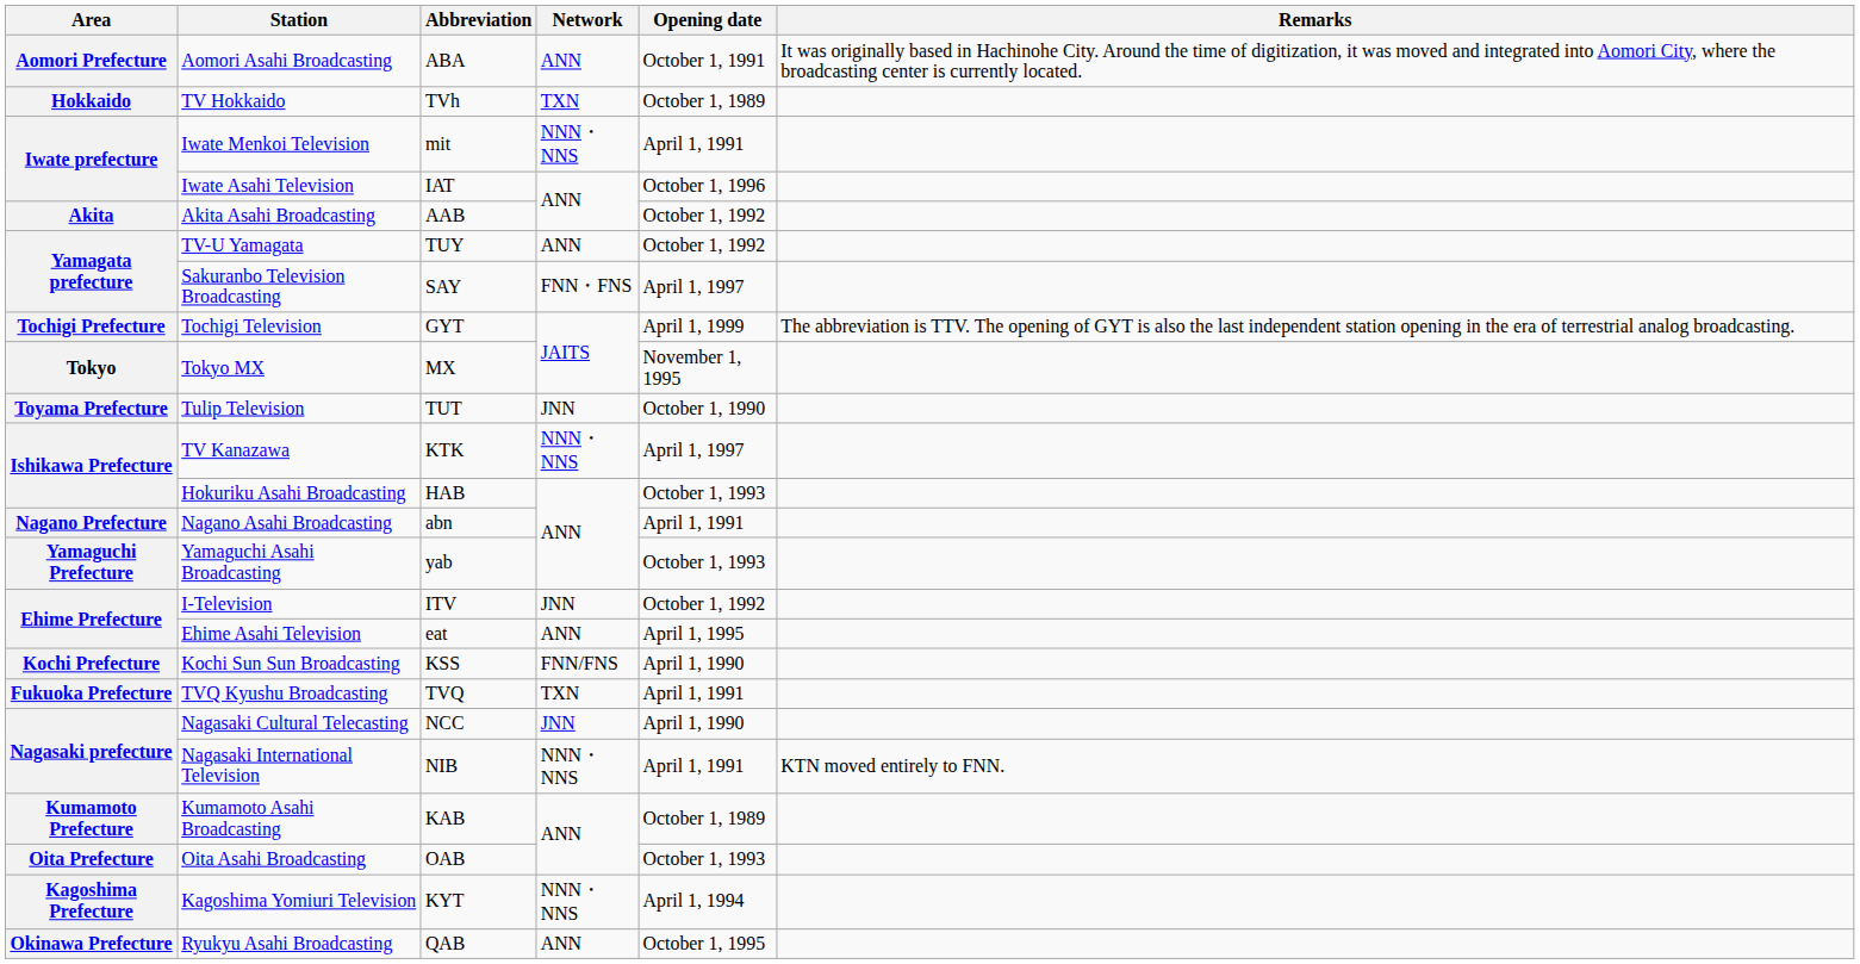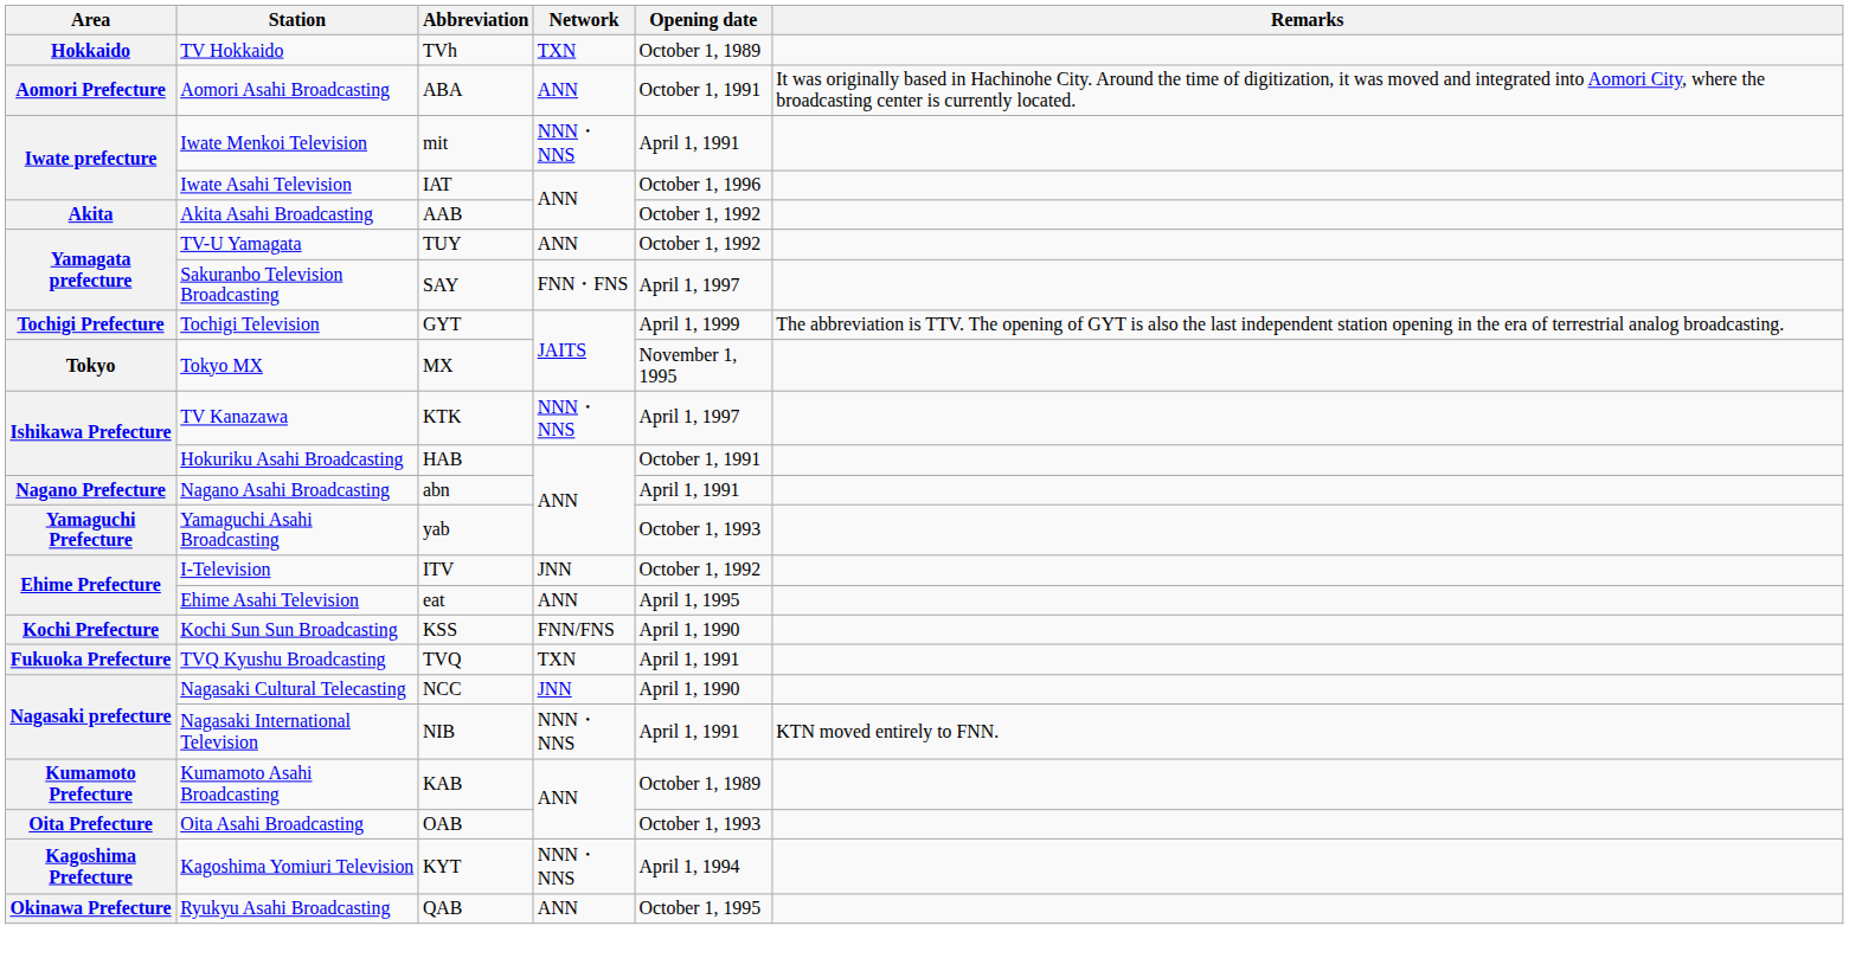 <table class="wikitable sortable">
 <tr>
 <th>Area</th>
 <th>Station</th>
 <th>Abbreviation</th>
 <th>Network</th>
 <th>Opening date</th>
 <th>Remarks</th>
 </tr>
 <tr>
+<th><a href='#'>Hokkaido</a></th>
+<td><a href='#'>TV Hokkaido</a></td>
+<td>TVh</td>
+<td><a href='#'>TXN</a></td>
+<td>October 1, 1989</td>
+<td></td>
+</tr>
+<tr>
 <th><a href='#'>Aomori Prefecture</a></th>
 <td><a href='#'>Aomori Asahi Broadcasting</a></td>
 <td>ABA</td>
 <td><a href='#'>ANN</a></td>
 <td>October 1, 1991</td>
 <td>It was originally based in Hachinohe City. Around the time of digitization, it was moved and integrated into <a href='#'>Aomori City</a>, where the broadcasting center is currently located. </td>
-</tr>
-<tr>
-<th><a href='#'>Hokkaido</a></th>
-<td><a href='#'>TV Hokkaido</a></td>
-<td>TVh</td>
-<td><a href='#'>TXN</a></td>
-<td>October 1, 1989</td>
-<td></td>
 </tr>
 <tr>
 <th rowspan=2><a href='#'>Iwate prefecture</a></th>
 <td><a href='#'>Iwate Menkoi Television</a></td>
 <td>mit</td>
 <td><a href='#'>NNN</a>・<a href='#'>NNS</a></td>
 <td>April 1, 1991</td>
 <td></td>
 </tr>
 <tr>
 <td><a href='#'>Iwate Asahi Television</a></td>
 <td>IAT</td>
 <td rowspan="2">ANN</td>
 <td>October 1, 1996</td>
 <td></td>
 </tr>
 <tr>
 <th><a href='#'>Akita</a></th>
 <td><a href='#'>Akita Asahi Broadcasting</a></td>
 <td>AAB</td>
 <td>October 1, 1992</td>
 <td></td>
 </tr>
 <tr>
 <th rowspan=2><a href='#'>Yamagata prefecture</a></th>
 <td><a href='#'>TV-U Yamagata</a></td>
 <td>TUY</td>
 <td>ANN</td>
 <td>October 1, 1992</td>
 <td></td>
 </tr>
 <tr>
 <td><a href='#'>Sakuranbo Television Broadcasting</a></td>
 <td>SAY</td>
 <td>FNN・FNS</td>
 <td>April 1, 1997</td>
 <td></td>
 </tr>
 <tr>
 <th><a href='#'>Tochigi Prefecture</a></th>
 <td><a href='#'>Tochigi Television</a></td>
 <td>GYT</td>
 <td rowspan="2"><a href='#'>JAITS</a></td>
 <td>April 1, 1999</td>
 <td>The abbreviation is TTV. The opening of GYT is also the last independent station opening in the era of terrestrial analog broadcasting.</td>
 </tr>
 <tr>
 <th>Tokyo</th>
 <td><a href='#'>Tokyo MX</a></td>
 <td>MX</td>
 <td>November 1, 1995</td>
 <td></td>
 </tr>
 <tr>
-<th><a href='#'>Toyama Prefecture</a></th>
-<td><a href='#'>Tulip Television</a></td>
-<td>TUT</td>
-<td>JNN</td>
-<td>October 1, 1990</td>
-<td></td>
-</tr>
-<tr>
 <th rowspan=2><a href='#'>Ishikawa Prefecture</a></th>
 <td><a href='#'>TV Kanazawa</a></td>
 <td>KTK</td>
 <td><a href='#'>NNN</a>・<a href='#'>NNS</a></td>
 <td>April 1, 1997</td>
 <td></td>
 </tr>
 <tr>
 <td><a href='#'>Hokuriku Asahi Broadcasting</a></td>
 <td>HAB</td>
 <td rowspan=3>ANN</td>
-<td>October 1, 1993</td>
+<td>October 1, 1991</td>
 <td></td>
 </tr>
 <tr>
 <th><a href='#'>Nagano Prefecture</a></th>
 <td><a href='#'>Nagano Asahi Broadcasting</a></td>
 <td>abn</td>
 <td>April 1, 1991</td>
 <td></td>
 </tr>
 <tr>
 <th><a href='#'>Yamaguchi Prefecture</a></th>
 <td><a href='#'>Yamaguchi Asahi Broadcasting</a></td>
 <td>yab</td>
 <td>October 1, 1993</td>
 <td></td>
 </tr>
 <tr>
 <th rowspan=2><a href='#'>Ehime Prefecture</a></th>
 <td><a href='#'>I-Television</a></td>
 <td>ITV</td>
 <td>JNN</td>
 <td>October 1, 1992</td>
 <td></td>
 </tr>
 <tr>
 <td><a href='#'>Ehime Asahi Television</a></td>
 <td>eat</td>
 <td>ANN</td>
 <td>April 1, 1995</td>
 <td></td>
 </tr>
 <tr>
 <th><a href='#'>Kochi Prefecture</a></th>
 <td><a href='#'>Kochi Sun Sun Broadcasting</a></td>
 <td>KSS</td>
 <td>FNN/FNS</td>
 <td>April 1, 1990</td>
 <td></td>
 </tr>
 <tr>
 <th><a href='#'>Fukuoka Prefecture</a></th>
 <td><a href='#'>TVQ Kyushu Broadcasting</a></td>
 <td>TVQ</td>
 <td>TXN</td>
 <td>April 1, 1991</td>
 <td></td>
 </tr>
 <tr>
 <th rowspan=2><a href='#'>Nagasaki prefecture</a></th>
 <td><a href='#'>Nagasaki Cultural Telecasting</a></td>
 <td>NCC</td>
 <td><a href='#'>JNN</a></td>
 <td>April 1, 1990</td>
 <td></td>
 </tr>
 <tr>
 <td><a href='#'>Nagasaki International Television</a></td>
 <td>NIB</td>
 <td>NNN・NNS</td>
 <td>April 1, 1991</td>
 <td>KTN moved entirely to FNN.</td>
 </tr>
 <tr>
 <th><a href='#'>Kumamoto Prefecture</a></th>
 <td><a href='#'>Kumamoto Asahi Broadcasting</a></td>
 <td>KAB</td>
 <td rowspan="2">ANN</td>
 <td>October 1, 1989</td>
 <td></td>
 </tr>
 <tr>
 <th><a href='#'>Oita Prefecture</a></th>
 <td><a href='#'>Oita Asahi Broadcasting</a></td>
 <td>OAB</td>
 <td>October 1, 1993</td>
 <td></td>
 </tr>
 <tr>
 <th><a href='#'>Kagoshima Prefecture</a></th>
 <td><a href='#'>Kagoshima Yomiuri Television</a></td>
 <td>KYT</td>
 <td>NNN・NNS</td>
 <td>April 1, 1994</td>
 <td></td>
 </tr>
 <tr>
 <th><a href='#'>Okinawa Prefecture</a></th>
 <td><a href='#'>Ryukyu Asahi Broadcasting</a></td>
 <td>QAB</td>
 <td>ANN</td>
 <td>October 1, 1995</td>
 <td></td>
 </tr>
 </table>
